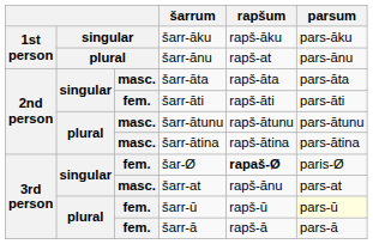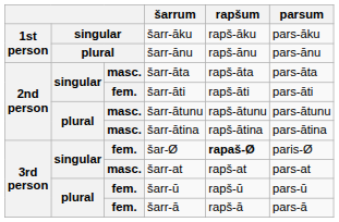 <table class="wikitable">
 <tr>
 <th colspan="3"></th>
 <th>šarrum</th>
 <th>rapšum</th>
 <th>parsum</th>
 </tr>
 <tr>
 <th rowspan="2">1st<br>person</th>
 <th colspan="2">singular</th>
 <td>šarr-āku</td>
 <td>rapš-āku</td>
 <td>pars-āku</td>
 </tr>
 <tr>
 <th colspan="2">plural</th>
 <td>šarr-ānu</td>
-<td>rapš-at</td>
+<td>rapš-ānu</td>
 <td>pars-ānu</td>
 </tr>
 <tr>
 <th rowspan="4">2nd<br>person</th>
 <th rowspan="2">singular</th>
 <th>masc.</th>
 <td>šarr-āta</td>
 <td>rapš-āta</td>
 <td>pars-āta</td>
 </tr>
 <tr>
 <th>fem.</th>
 <td>šarr-āti</td>
 <td>rapš-āti</td>
 <td>pars-āti</td>
 </tr>
 <tr>
 <th rowspan="2">plural</th>
 <th>masc.</th>
 <td>šarr-ātunu</td>
 <td>rapš-ātunu</td>
 <td>pars-ātunu</td>
 </tr>
 <tr>
 <th>masc.</th>
 <td>šarr-ātina</td>
 <td>rapš-ātina</td>
 <td>pars-ātina</td>
 </tr>
 <tr>
 <th rowspan="4">3rd<br>person</th>
 <th rowspan="2">singular</th>
 <th>fem.</th>
 <td>šar-Ø</td>
 <td><strong>rapaš-Ø</strong></td>
 <td>paris-Ø</td>
 </tr>
 <tr>
 <th>masc.</th>
 <td>šarr-at</td>
-<td>rapš-ānu</td>
+<td>rapš-at</td>
 <td>pars-at</td>
 </tr>
 <tr>
 <th rowspan="2">plural</th>
 <th>fem.</th>
 <td>šarr-ū</td>
 <td>rapš-ū</td>
-<td style="background: lightyellow;">pars-ū</td>
+<td>pars-ū</td>
 </tr>
 <tr>
 <th>fem.</th>
 <td>šarr-ā</td>
 <td>rapš-ā</td>
 <td>pars-ā</td>
 </tr>
 </table>
